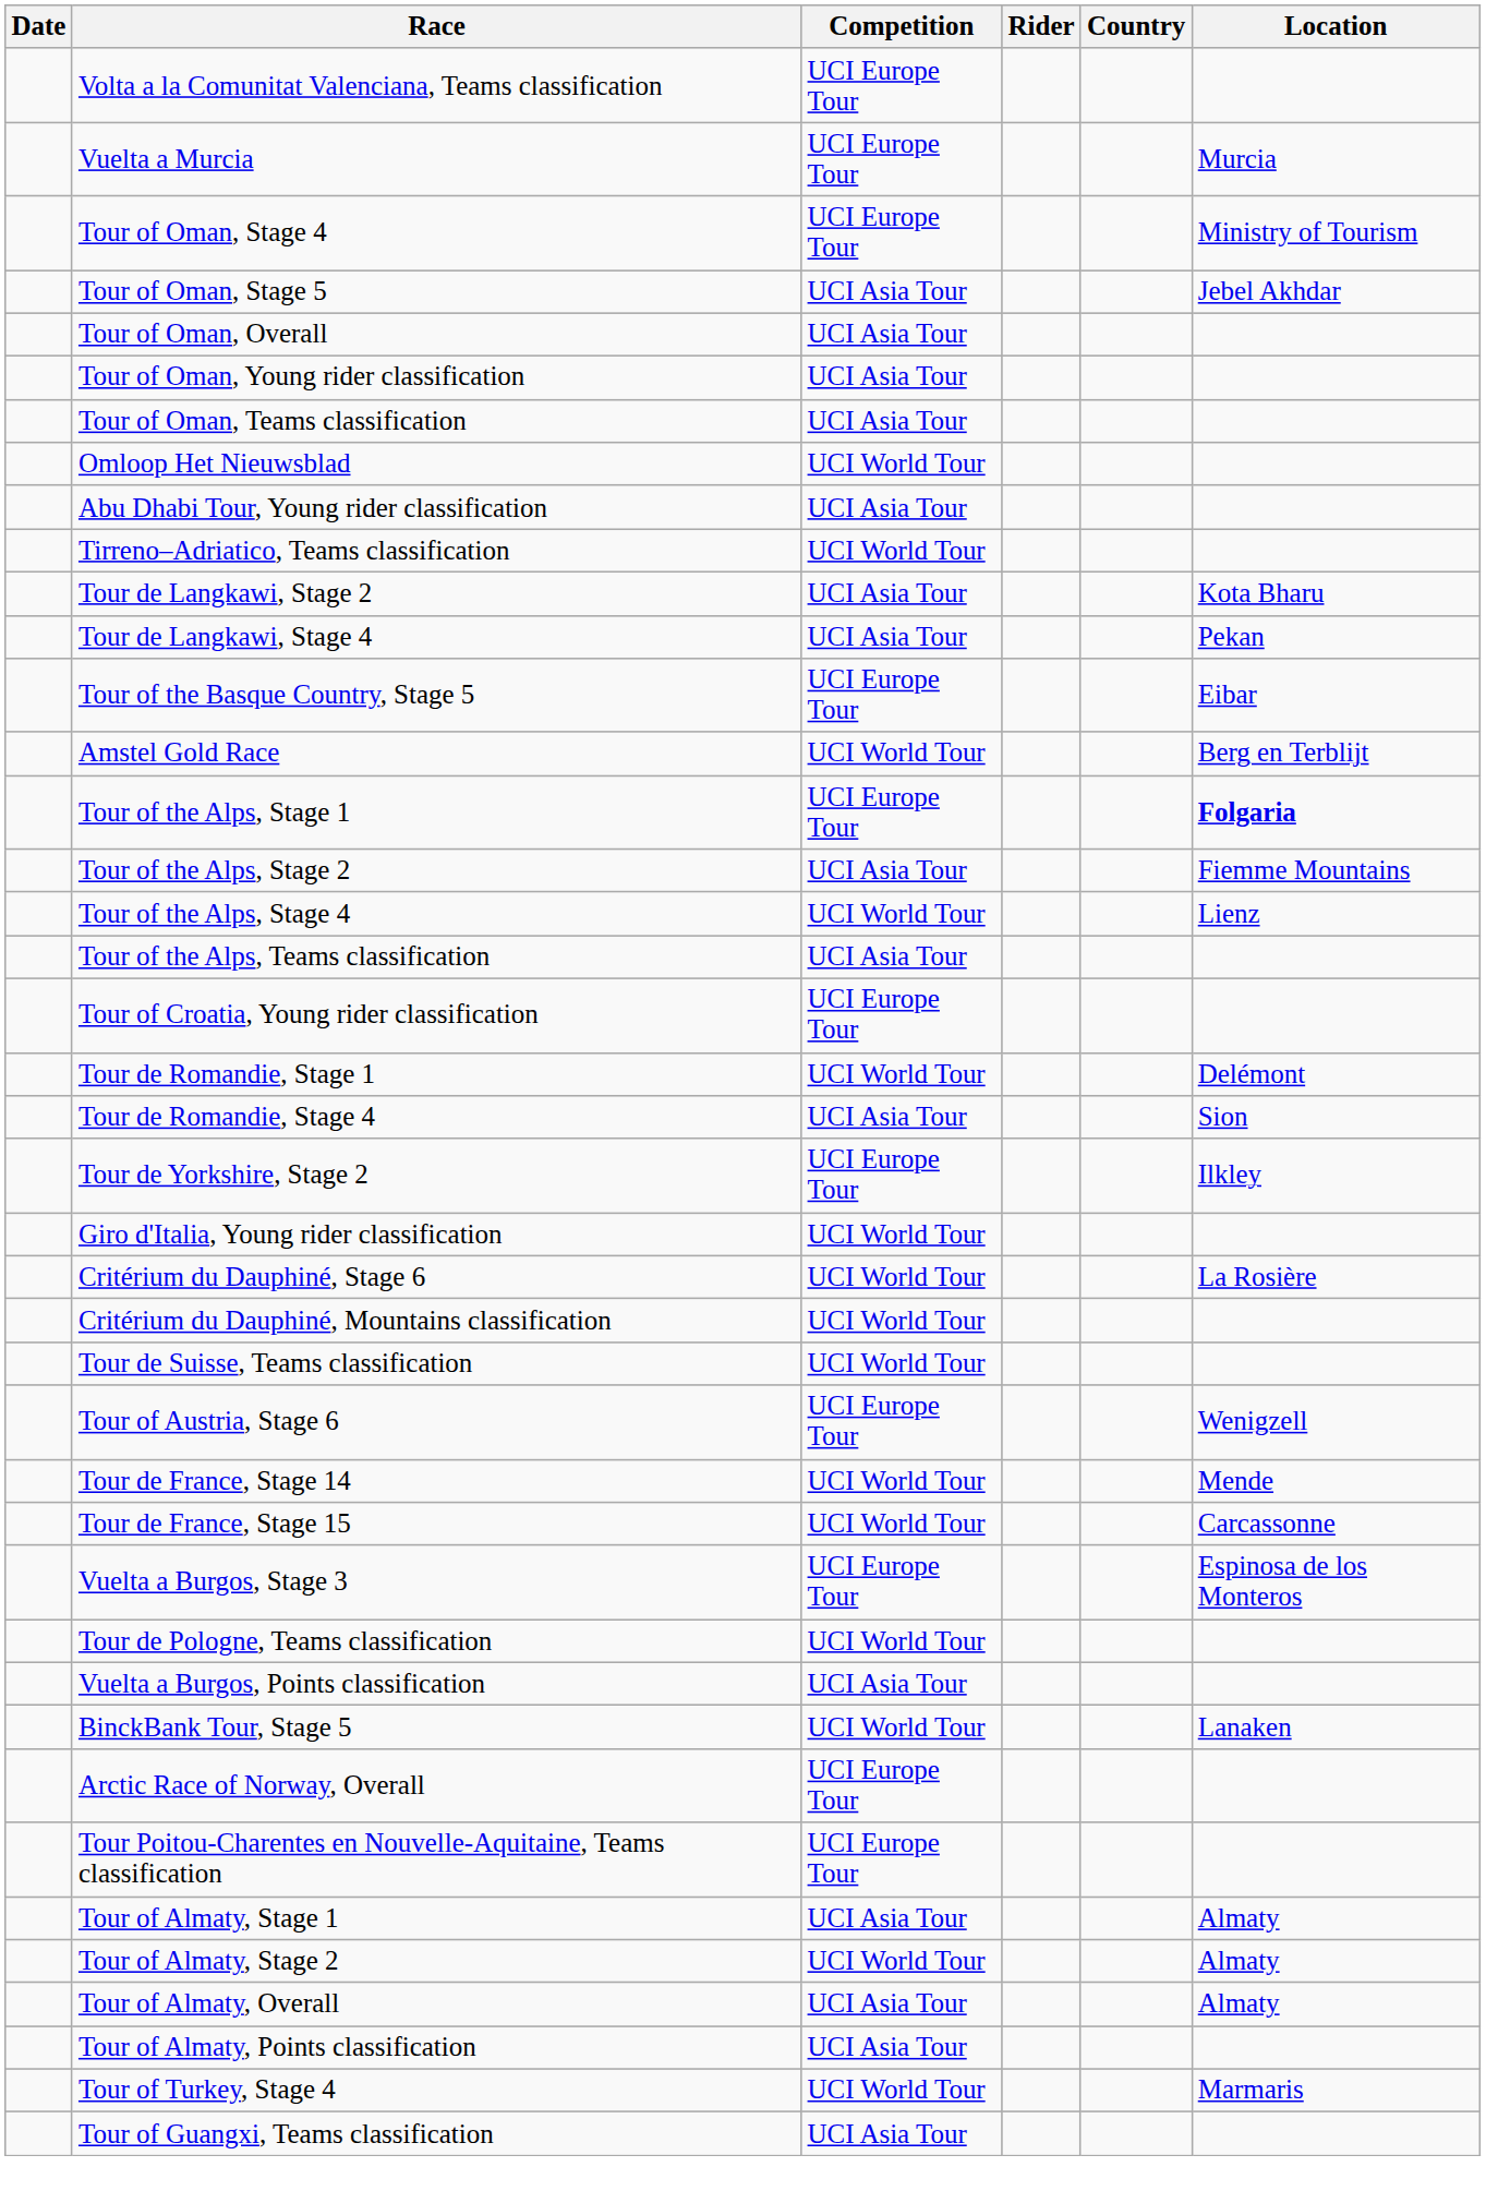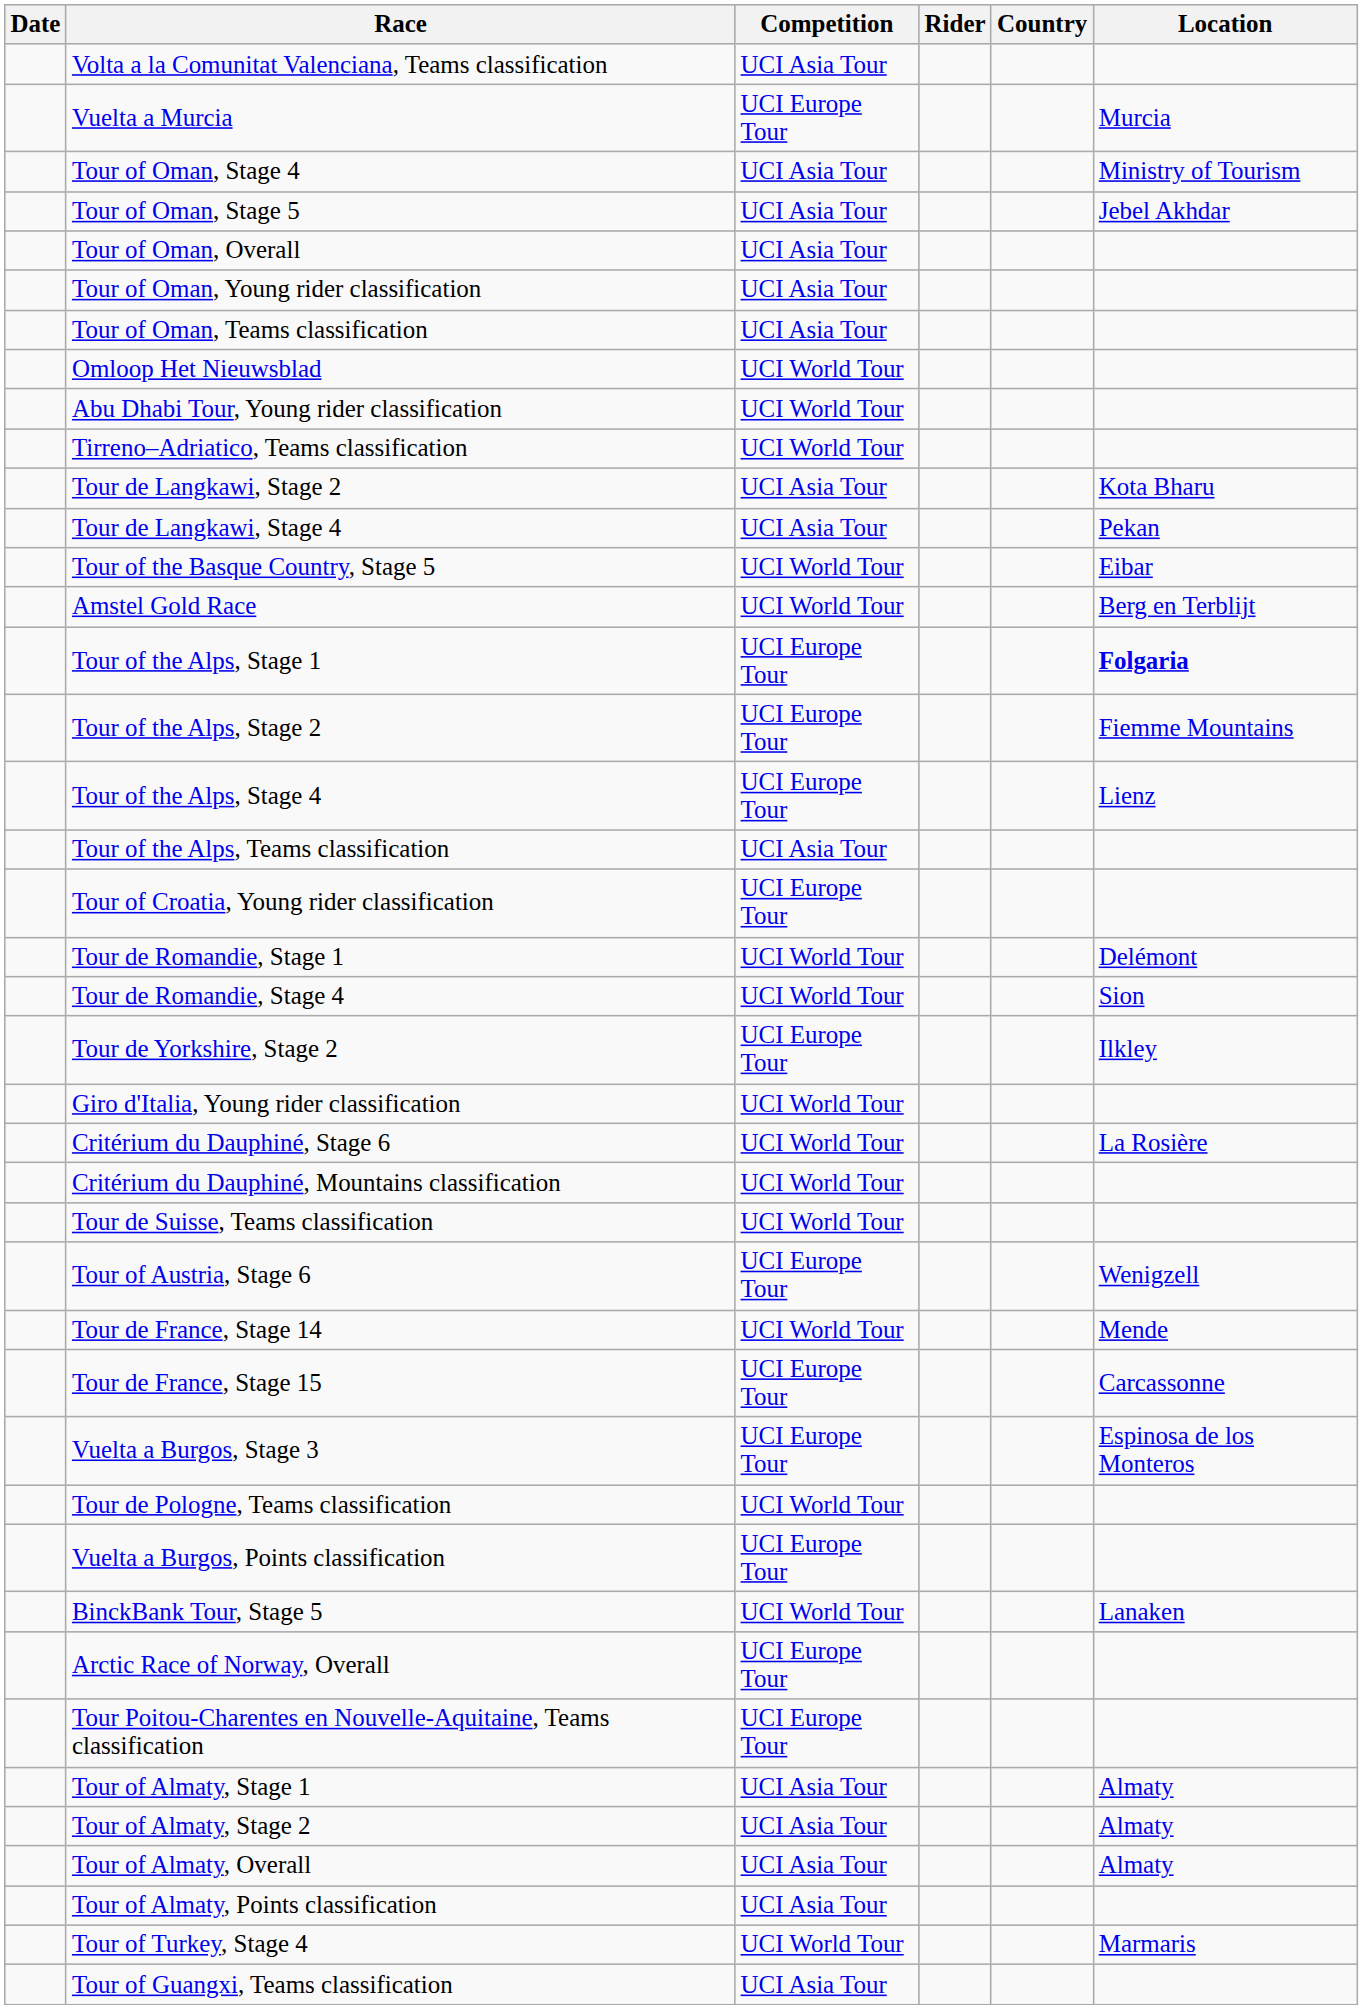 <table class="wikitable sortable">
 <tr>
 <th>Date</th>
 <th>Race</th>
 <th>Competition</th>
 <th>Rider</th>
 <th>Country</th>
 <th>Location</th>
 </tr>
 <tr>
 <td></td>
 <td><a href='#'>Volta a la Comunitat Valenciana</a>, Teams classification</td>
-<td><a href='#'>UCI Europe Tour</a></td>
+<td><a href='#'>UCI Asia Tour</a></td>
 <td align="center"></td>
 <td></td>
 <td></td>
 </tr>
 <tr>
 <td></td>
 <td><a href='#'>Vuelta a Murcia</a></td>
 <td><a href='#'>UCI Europe Tour</a></td>
 <td></td>
 <td></td>
 <td><a href='#'>Murcia</a></td>
 </tr>
 <tr>
 <td></td>
 <td><a href='#'>Tour of Oman</a>, Stage 4</td>
-<td><a href='#'>UCI Europe Tour</a></td>
+<td><a href='#'>UCI Asia Tour</a></td>
 <td></td>
 <td></td>
 <td><a href='#'>Ministry of Tourism</a></td>
 </tr>
 <tr>
 <td></td>
 <td><a href='#'>Tour of Oman</a>, Stage 5</td>
 <td><a href='#'>UCI Asia Tour</a></td>
 <td></td>
 <td></td>
 <td><a href='#'>Jebel Akhdar</a></td>
 </tr>
 <tr>
 <td></td>
 <td><a href='#'>Tour of Oman</a>, Overall</td>
 <td><a href='#'>UCI Asia Tour</a></td>
 <td></td>
 <td></td>
 <td></td>
 </tr>
 <tr>
 <td></td>
 <td><a href='#'>Tour of Oman</a>, Young rider classification</td>
 <td><a href='#'>UCI Asia Tour</a></td>
 <td></td>
 <td></td>
 <td></td>
 </tr>
 <tr>
 <td></td>
 <td><a href='#'>Tour of Oman</a>, Teams classification</td>
 <td><a href='#'>UCI Asia Tour</a></td>
 <td align="center"></td>
 <td></td>
 <td></td>
 </tr>
 <tr>
 <td></td>
 <td><a href='#'>Omloop Het Nieuwsblad</a></td>
 <td><a href='#'>UCI World Tour</a></td>
 <td></td>
 <td></td>
 <td></td>
 </tr>
 <tr>
 <td></td>
 <td><a href='#'>Abu Dhabi Tour</a>, Young rider classification</td>
-<td><a href='#'>UCI Asia Tour</a></td>
+<td><a href='#'>UCI World Tour</a></td>
 <td></td>
 <td></td>
 <td></td>
 </tr>
 <tr>
 <td></td>
 <td><a href='#'>Tirreno–Adriatico</a>, Teams classification</td>
 <td><a href='#'>UCI World Tour</a></td>
 <td align="center"></td>
 <td></td>
 <td></td>
 </tr>
 <tr>
 <td></td>
 <td><a href='#'>Tour de Langkawi</a>, Stage 2</td>
 <td><a href='#'>UCI Asia Tour</a></td>
 <td></td>
 <td></td>
 <td><a href='#'>Kota Bharu</a></td>
 </tr>
 <tr>
 <td></td>
 <td><a href='#'>Tour de Langkawi</a>, Stage 4</td>
 <td><a href='#'>UCI Asia Tour</a></td>
 <td></td>
 <td></td>
 <td><a href='#'>Pekan</a></td>
 </tr>
 <tr>
 <td></td>
 <td><a href='#'>Tour of the Basque Country</a>, Stage 5</td>
-<td><a href='#'>UCI Europe Tour</a></td>
+<td><a href='#'>UCI World Tour</a></td>
 <td></td>
 <td></td>
 <td><a href='#'>Eibar</a></td>
 </tr>
 <tr>
 <td></td>
 <td><a href='#'>Amstel Gold Race</a></td>
 <td><a href='#'>UCI World Tour</a></td>
 <td></td>
 <td></td>
 <td><a href='#'>Berg en Terblijt</a></td>
 </tr>
 <tr>
 <td></td>
 <td><a href='#'>Tour of the Alps</a>, Stage 1</td>
 <td><a href='#'>UCI Europe Tour</a></td>
 <td></td>
 <td></td>
 <td><strong><a href='#'>Folgaria</a></strong></td>
 </tr>
 <tr>
 <td></td>
 <td><a href='#'>Tour of the Alps</a>, Stage 2</td>
-<td><a href='#'>UCI Asia Tour</a></td>
+<td><a href='#'>UCI Europe Tour</a></td>
 <td></td>
 <td></td>
 <td><a href='#'>Fiemme Mountains</a></td>
 </tr>
 <tr>
 <td></td>
 <td><a href='#'>Tour of the Alps</a>, Stage 4</td>
-<td><a href='#'>UCI World Tour</a></td>
+<td><a href='#'>UCI Europe Tour</a></td>
 <td></td>
 <td></td>
 <td><a href='#'>Lienz</a></td>
 </tr>
 <tr>
 <td></td>
 <td><a href='#'>Tour of the Alps</a>, Teams classification</td>
 <td><a href='#'>UCI Asia Tour</a></td>
 <td align="center"></td>
 <td></td>
 <td></td>
 </tr>
 <tr>
 <td></td>
 <td><a href='#'>Tour of Croatia</a>, Young rider classification</td>
 <td><a href='#'>UCI Europe Tour</a></td>
 <td></td>
 <td></td>
 <td></td>
 </tr>
 <tr>
 <td></td>
 <td><a href='#'>Tour de Romandie</a>, Stage 1</td>
 <td><a href='#'>UCI World Tour</a></td>
 <td></td>
 <td></td>
 <td><a href='#'>Delémont</a></td>
 </tr>
 <tr>
 <td></td>
 <td><a href='#'>Tour de Romandie</a>, Stage 4</td>
-<td><a href='#'>UCI Asia Tour</a></td>
+<td><a href='#'>UCI World Tour</a></td>
 <td></td>
 <td></td>
 <td><a href='#'>Sion</a></td>
 </tr>
 <tr>
 <td></td>
 <td><a href='#'>Tour de Yorkshire</a>, Stage 2</td>
 <td><a href='#'>UCI Europe Tour</a></td>
 <td></td>
 <td></td>
 <td><a href='#'>Ilkley</a></td>
 </tr>
 <tr>
 <td></td>
 <td><a href='#'>Giro d'Italia</a>, Young rider classification</td>
 <td><a href='#'>UCI World Tour</a></td>
 <td></td>
 <td></td>
 <td></td>
 </tr>
 <tr>
 <td></td>
 <td><a href='#'>Critérium du Dauphiné</a>, Stage 6</td>
 <td><a href='#'>UCI World Tour</a></td>
 <td></td>
 <td></td>
 <td><a href='#'>La Rosière</a></td>
 </tr>
 <tr>
 <td></td>
 <td><a href='#'>Critérium du Dauphiné</a>, Mountains classification</td>
 <td><a href='#'>UCI World Tour</a></td>
 <td></td>
 <td></td>
 <td></td>
 </tr>
 <tr>
 <td></td>
 <td><a href='#'>Tour de Suisse</a>, Teams classification</td>
 <td><a href='#'>UCI World Tour</a></td>
 <td align="center"></td>
 <td></td>
 <td></td>
 </tr>
 <tr>
 <td></td>
 <td><a href='#'>Tour of Austria</a>, Stage 6</td>
 <td><a href='#'>UCI Europe Tour</a></td>
 <td></td>
 <td></td>
 <td><a href='#'>Wenigzell</a></td>
 </tr>
 <tr>
 <td></td>
 <td><a href='#'>Tour de France</a>, Stage 14</td>
 <td><a href='#'>UCI World Tour</a></td>
 <td></td>
 <td></td>
 <td><a href='#'>Mende</a></td>
 </tr>
 <tr>
 <td></td>
 <td><a href='#'>Tour de France</a>, Stage 15</td>
-<td><a href='#'>UCI World Tour</a></td>
+<td><a href='#'>UCI Europe Tour</a></td>
 <td></td>
 <td></td>
 <td><a href='#'>Carcassonne</a></td>
 </tr>
 <tr>
 <td></td>
 <td><a href='#'>Vuelta a Burgos</a>, Stage 3</td>
 <td><a href='#'>UCI Europe Tour</a></td>
 <td></td>
 <td></td>
 <td><a href='#'>Espinosa de los Monteros</a></td>
 </tr>
 <tr>
 <td></td>
 <td><a href='#'>Tour de Pologne</a>, Teams classification</td>
 <td><a href='#'>UCI World Tour</a></td>
 <td align="center"></td>
 <td></td>
 <td></td>
 </tr>
 <tr>
 <td></td>
 <td><a href='#'>Vuelta a Burgos</a>, Points classification</td>
-<td><a href='#'>UCI Asia Tour</a></td>
+<td><a href='#'>UCI Europe Tour</a></td>
 <td></td>
 <td></td>
 <td></td>
 </tr>
 <tr>
 <td></td>
 <td><a href='#'>BinckBank Tour</a>, Stage 5</td>
 <td><a href='#'>UCI World Tour</a></td>
 <td></td>
 <td></td>
 <td><a href='#'>Lanaken</a></td>
 </tr>
 <tr>
 <td></td>
 <td><a href='#'>Arctic Race of Norway</a>, Overall</td>
 <td><a href='#'>UCI Europe Tour</a></td>
 <td></td>
 <td></td>
 <td></td>
 </tr>
 <tr>
 <td></td>
 <td><a href='#'>Tour Poitou-Charentes en Nouvelle-Aquitaine</a>, Teams classification</td>
 <td><a href='#'>UCI Europe Tour</a></td>
 <td align="center"></td>
 <td></td>
 <td></td>
 </tr>
 <tr>
 <td></td>
 <td><a href='#'>Tour of Almaty</a>, Stage 1</td>
 <td><a href='#'>UCI Asia Tour</a></td>
 <td></td>
 <td></td>
 <td><a href='#'>Almaty</a></td>
 </tr>
 <tr>
 <td></td>
 <td><a href='#'>Tour of Almaty</a>, Stage 2</td>
-<td><a href='#'>UCI World Tour</a></td>
+<td><a href='#'>UCI Asia Tour</a></td>
 <td></td>
 <td></td>
 <td><a href='#'>Almaty</a></td>
 </tr>
 <tr>
 <td></td>
 <td><a href='#'>Tour of Almaty</a>, Overall</td>
 <td><a href='#'>UCI Asia Tour</a></td>
 <td></td>
 <td></td>
 <td><a href='#'>Almaty</a></td>
 </tr>
 <tr>
 <td></td>
 <td><a href='#'>Tour of Almaty</a>, Points classification</td>
 <td><a href='#'>UCI Asia Tour</a></td>
 <td></td>
 <td></td>
 <td></td>
 </tr>
 <tr>
 <td></td>
 <td><a href='#'>Tour of Turkey</a>, Stage 4</td>
 <td><a href='#'>UCI World Tour</a></td>
 <td></td>
 <td></td>
 <td><a href='#'>Marmaris</a></td>
 </tr>
 <tr>
 <td></td>
 <td><a href='#'>Tour of Guangxi</a>, Teams classification</td>
 <td><a href='#'>UCI Asia Tour</a></td>
 <td align="center"></td>
 <td></td>
 <td></td>
 </tr>
 </table>
